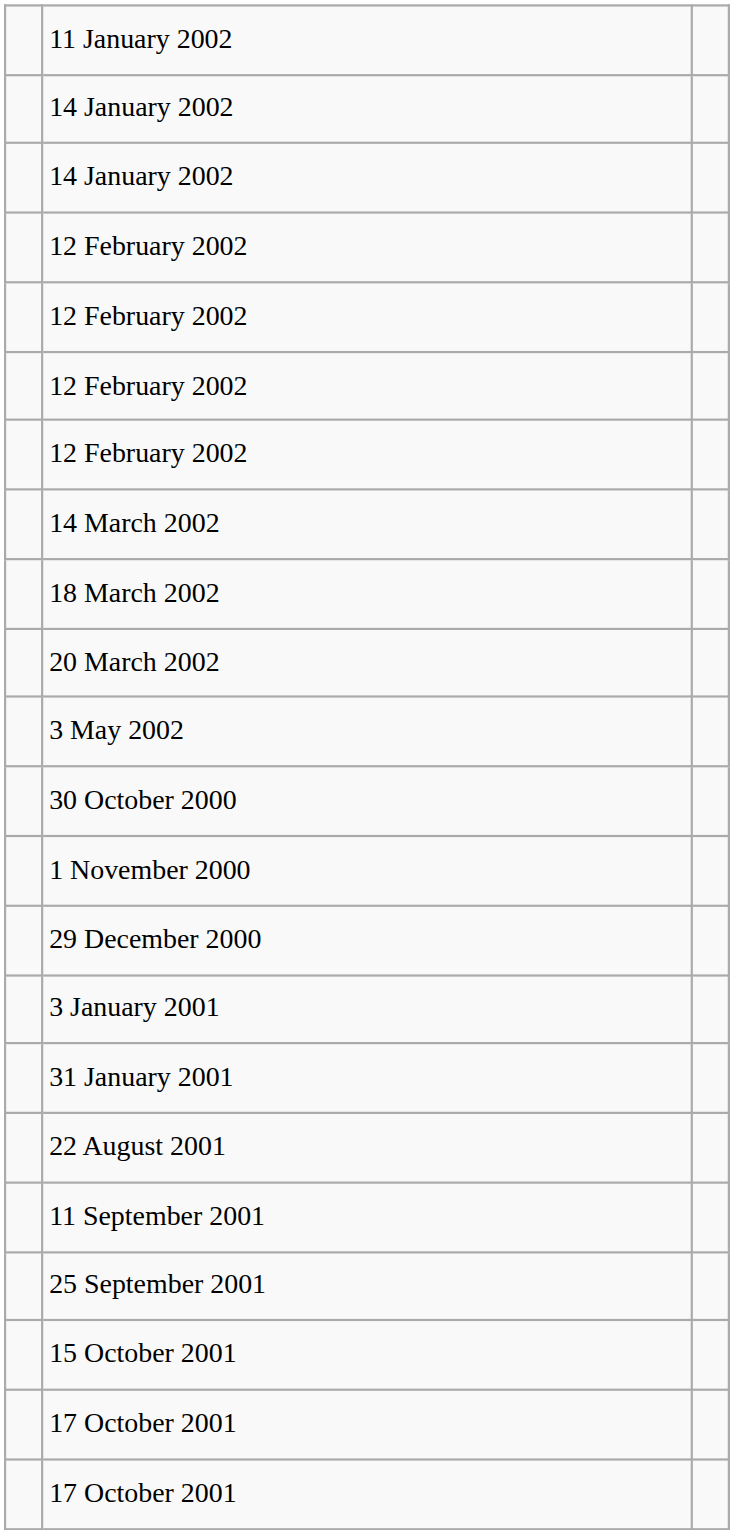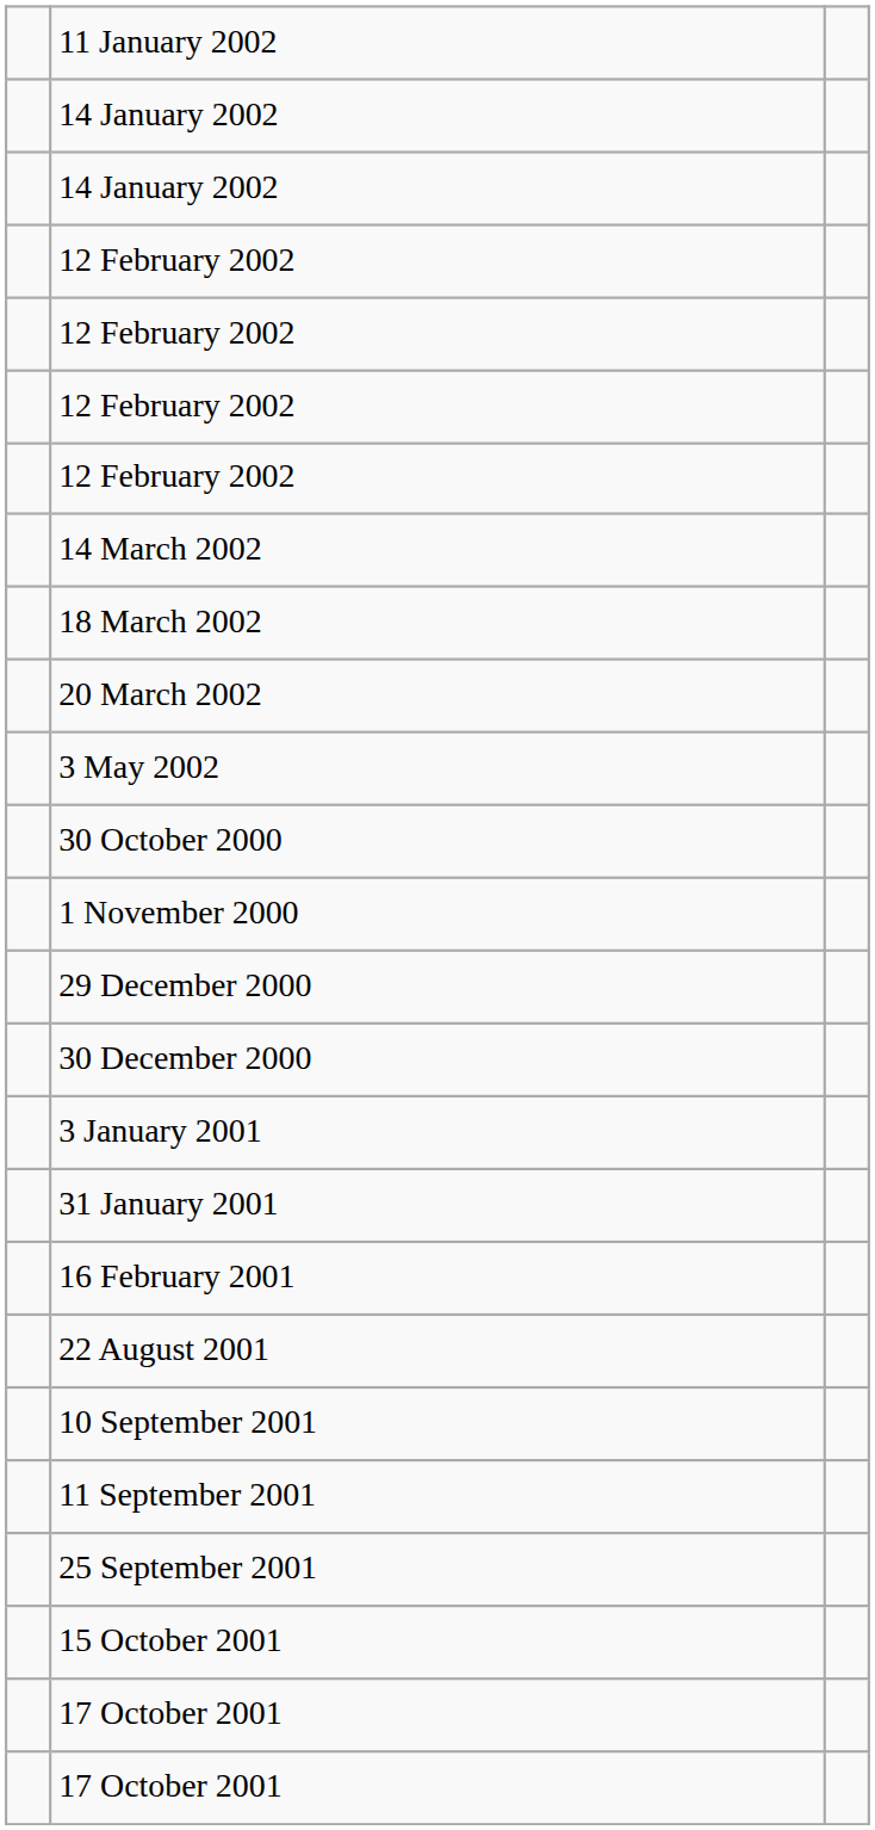 <table class="wikitable" style="font-size: 80%; float: left; width: 26em; margin-right: 1em; height: 700px">
 <tr>
 <td></td>
 <td>11 January 2002</td>
 <td></td>
 </tr>
 <tr>
 <td></td>
 <td>14 January 2002</td>
 <td></td>
 </tr>
 <tr>
 <td></td>
 <td>14 January 2002</td>
 <td></td>
 </tr>
 <tr>
 <td></td>
 <td>12 February 2002</td>
 <td></td>
 </tr>
 <tr>
 <td></td>
 <td>12 February 2002</td>
 <td></td>
 </tr>
 <tr>
 <td></td>
 <td>12 February 2002</td>
 <td></td>
 </tr>
 <tr>
 <td></td>
 <td>12 February 2002</td>
 <td></td>
 </tr>
 <tr>
 <td></td>
 <td>14 March 2002</td>
 <td></td>
 </tr>
 <tr>
 <td></td>
 <td>18 March 2002</td>
 <td></td>
 </tr>
 <tr>
 <td></td>
 <td>20 March 2002</td>
 <td></td>
 </tr>
 <tr>
 <td></td>
 <td>3 May 2002</td>
 <td></td>
 </tr>
 <tr>
 <td></td>
 <td>30 October 2000</td>
 <td></td>
 </tr>
 <tr>
 <td></td>
 <td>1 November 2000</td>
 <td></td>
 </tr>
 <tr>
 <td></td>
 <td>29 December 2000</td>
 <td></td>
 </tr>
 <tr>
 <td></td>
+<td>30 December 2000</td>
+<td></td>
+</tr>
+<tr>
+<td></td>
 <td>3 January 2001</td>
 <td></td>
 </tr>
 <tr>
 <td></td>
 <td>31 January 2001</td>
 <td></td>
 </tr>
 <tr>
 <td></td>
+<td>16 February 2001</td>
+<td></td>
+</tr>
+<tr>
+<td></td>
 <td>22 August 2001</td>
+<td></td>
+</tr>
+<tr>
+<td></td>
+<td>10 September 2001</td>
 <td></td>
 </tr>
 <tr>
 <td></td>
 <td>11 September 2001</td>
 <td></td>
 </tr>
 <tr>
 <td></td>
 <td>25 September 2001</td>
 <td></td>
 </tr>
 <tr>
 <td></td>
 <td>15 October 2001</td>
 <td></td>
 </tr>
 <tr>
 <td></td>
 <td>17 October 2001</td>
 <td></td>
 </tr>
 <tr>
 <td></td>
 <td>17 October 2001</td>
 <td></td>
 </tr>
 </table>
